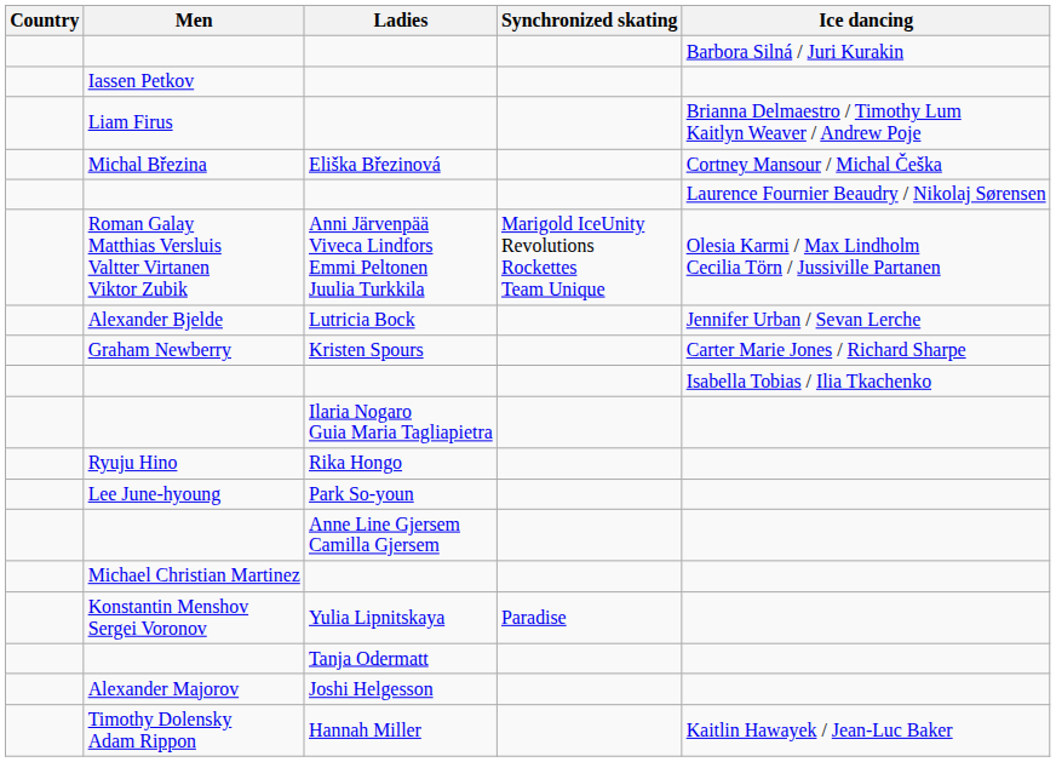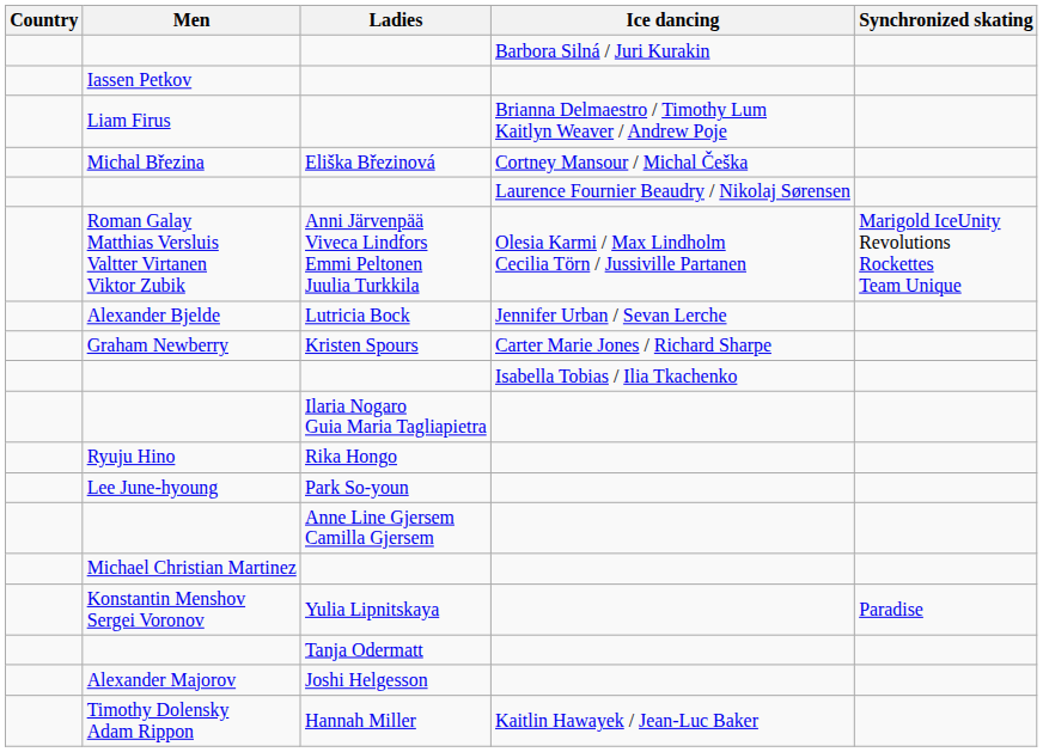 <table class="wikitable">
 <tr>
 <th>Country</th>
 <th>Men</th>
 <th>Ladies</th>
+<th>Ice dancing</th>
 <th>Synchronized skating</th>
-<th>Ice dancing</th>
 </tr>
 <tr>
 <td></td>
 <td></td>
 <td></td>
+<td><a href='#'>Barbora Silná</a> / <a href='#'>Juri Kurakin</a></td>
 <td></td>
-<td><a href='#'>Barbora Silná</a> / <a href='#'>Juri Kurakin</a></td>
 </tr>
 <tr>
 <td></td>
 <td><a href='#'>Iassen Petkov</a></td>
 <td></td>
 <td></td>
 <td></td>
 </tr>
 <tr>
 <td></td>
 <td><a href='#'>Liam Firus</a></td>
 <td></td>
+<td><a href='#'>Brianna Delmaestro</a> / <a href='#'>Timothy Lum</a> <br> <a href='#'>Kaitlyn Weaver</a> / <a href='#'>Andrew Poje</a></td>
 <td></td>
-<td><a href='#'>Brianna Delmaestro</a> / <a href='#'>Timothy Lum</a> <br> <a href='#'>Kaitlyn Weaver</a> / <a href='#'>Andrew Poje</a></td>
 </tr>
 <tr>
 <td></td>
 <td><a href='#'>Michal Březina</a></td>
 <td><a href='#'>Eliška Březinová</a></td>
+<td><a href='#'>Cortney Mansour</a> / <a href='#'>Michal Češka</a></td>
 <td></td>
-<td><a href='#'>Cortney Mansour</a> / <a href='#'>Michal Češka</a></td>
 </tr>
 <tr>
 <td></td>
 <td></td>
 <td></td>
+<td><a href='#'>Laurence Fournier Beaudry</a> / <a href='#'>Nikolaj Sørensen</a></td>
 <td></td>
-<td><a href='#'>Laurence Fournier Beaudry</a> / <a href='#'>Nikolaj Sørensen</a></td>
 </tr>
 <tr>
 <td></td>
 <td><a href='#'>Roman Galay</a> <br> <a href='#'>Matthias Versluis</a> <br> <a href='#'>Valtter Virtanen</a> <br> <a href='#'>Viktor Zubik</a></td>
 <td><a href='#'>Anni Järvenpää</a> <br> <a href='#'>Viveca Lindfors</a> <br> <a href='#'>Emmi Peltonen</a> <br> <a href='#'>Juulia Turkkila</a></td>
+<td><a href='#'>Olesia Karmi</a> / <a href='#'>Max Lindholm</a> <br> <a href='#'>Cecilia Törn</a> / <a href='#'>Jussiville Partanen</a></td>
 <td><a href='#'>Marigold IceUnity</a> <br> Revolutions <br> <a href='#'>Rockettes</a> <br> <a href='#'>Team Unique</a></td>
-<td><a href='#'>Olesia Karmi</a> / <a href='#'>Max Lindholm</a> <br> <a href='#'>Cecilia Törn</a> / <a href='#'>Jussiville Partanen</a></td>
 </tr>
 <tr>
 <td></td>
 <td><a href='#'>Alexander Bjelde</a></td>
 <td><a href='#'>Lutricia Bock</a></td>
+<td><a href='#'>Jennifer Urban</a> / <a href='#'>Sevan Lerche</a></td>
 <td></td>
-<td><a href='#'>Jennifer Urban</a> / <a href='#'>Sevan Lerche</a></td>
 </tr>
 <tr>
 <td></td>
 <td><a href='#'>Graham Newberry</a></td>
 <td><a href='#'>Kristen Spours</a></td>
+<td><a href='#'>Carter Marie Jones</a> / <a href='#'>Richard Sharpe</a></td>
 <td></td>
-<td><a href='#'>Carter Marie Jones</a> / <a href='#'>Richard Sharpe</a></td>
 </tr>
 <tr>
 <td></td>
 <td></td>
 <td></td>
+<td><a href='#'>Isabella Tobias</a> / <a href='#'>Ilia Tkachenko</a></td>
 <td></td>
-<td><a href='#'>Isabella Tobias</a> / <a href='#'>Ilia Tkachenko</a></td>
 </tr>
 <tr>
 <td></td>
 <td></td>
 <td><a href='#'>Ilaria Nogaro</a> <br> <a href='#'>Guia Maria Tagliapietra</a></td>
 <td></td>
 <td></td>
 </tr>
 <tr>
 <td></td>
 <td><a href='#'>Ryuju Hino</a></td>
 <td><a href='#'>Rika Hongo</a></td>
 <td></td>
 <td></td>
 </tr>
 <tr>
 <td></td>
 <td><a href='#'>Lee June-hyoung</a></td>
 <td><a href='#'>Park So-youn</a></td>
 <td></td>
 <td></td>
 </tr>
 <tr>
 <td></td>
 <td></td>
 <td><a href='#'>Anne Line Gjersem</a> <br> <a href='#'>Camilla Gjersem</a></td>
 <td></td>
 <td></td>
 </tr>
 <tr>
 <td></td>
 <td><a href='#'>Michael Christian Martinez</a></td>
 <td></td>
 <td></td>
 <td></td>
 </tr>
 <tr>
 <td></td>
 <td><a href='#'>Konstantin Menshov</a> <br> <a href='#'>Sergei Voronov</a></td>
 <td><a href='#'>Yulia Lipnitskaya</a></td>
+<td></td>
 <td><a href='#'>Paradise</a></td>
-<td></td>
 </tr>
 <tr>
 <td></td>
 <td></td>
 <td><a href='#'>Tanja Odermatt</a></td>
 <td></td>
 <td></td>
 </tr>
 <tr>
 <td></td>
 <td><a href='#'>Alexander Majorov</a></td>
 <td><a href='#'>Joshi Helgesson</a></td>
 <td></td>
 <td></td>
 </tr>
 <tr>
 <td></td>
 <td><a href='#'>Timothy Dolensky</a> <br> <a href='#'>Adam Rippon</a></td>
 <td><a href='#'>Hannah Miller</a></td>
+<td><a href='#'>Kaitlin Hawayek</a> / <a href='#'>Jean-Luc Baker</a></td>
 <td></td>
-<td><a href='#'>Kaitlin Hawayek</a> / <a href='#'>Jean-Luc Baker</a></td>
 </tr>
 </table>
